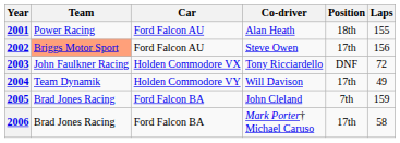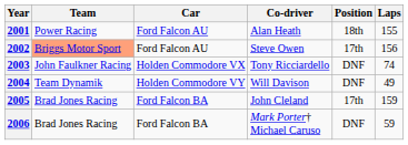 <table class="wikitable" style="font-size: 100%;">
 <tr>
 <th>Year</th>
 <th>Team</th>
 <th>Car</th>
 <th>Co-driver</th>
 <th>Position</th>
 <th>Laps</th>
 </tr>
 <tr>
 <th><a href='#'>2001</a></th>
 <td><a href='#'>Power Racing</a></td>
 <td><a href='#'>Ford Falcon AU</a></td>
 <td> <a href='#'>Alan Heath</a></td>
 <td align="center">18th</td>
 <td align="center">155</td>
 </tr>
 <tr>
 <th><a href='#'>2002</a></th>
 <td style="background: lightsalmon;"><a href='#'>Briggs Motor Sport</a></td>
 <td>Ford Falcon AU</td>
 <td> <a href='#'>Steve Owen</a></td>
 <td align="center">17th</td>
 <td align="center">156</td>
 </tr>
 <tr>
 <th><a href='#'>2003</a></th>
 <td><a href='#'>John Faulkner Racing</a></td>
 <td><a href='#'>Holden Commodore VX</a></td>
 <td> <a href='#'>Tony Ricciardello</a></td>
 <td align="center">DNF</td>
-<td align="center">72</td>
+<td align="center">74</td>
 </tr>
 <tr>
 <th><a href='#'>2004</a></th>
 <td><a href='#'>Team Dynamik</a></td>
 <td><a href='#'>Holden Commodore VY</a></td>
 <td> <a href='#'>Will Davison</a></td>
-<td align="center">17th</td>
+<td align="center">DNF</td>
 <td align="center">49</td>
 </tr>
 <tr>
 <th><a href='#'>2005</a></th>
 <td><a href='#'>Brad Jones Racing</a></td>
 <td><a href='#'>Ford Falcon BA</a></td>
 <td> <a href='#'>John Cleland</a></td>
-<td align="center">7th</td>
+<td align="center">17th</td>
 <td align="center">159</td>
 </tr>
 <tr>
 <th><a href='#'>2006</a></th>
 <td>Brad Jones Racing</td>
 <td>Ford Falcon BA</td>
 <td><em> <a href='#'>Mark Porter</a></em>†<br> <a href='#'>Michael Caruso</a></td>
-<td align="center">17th</td>
-<td align="center">58</td>
+<td align="center">DNF</td>
+<td align="center">59</td>
 </tr>
 </table>
